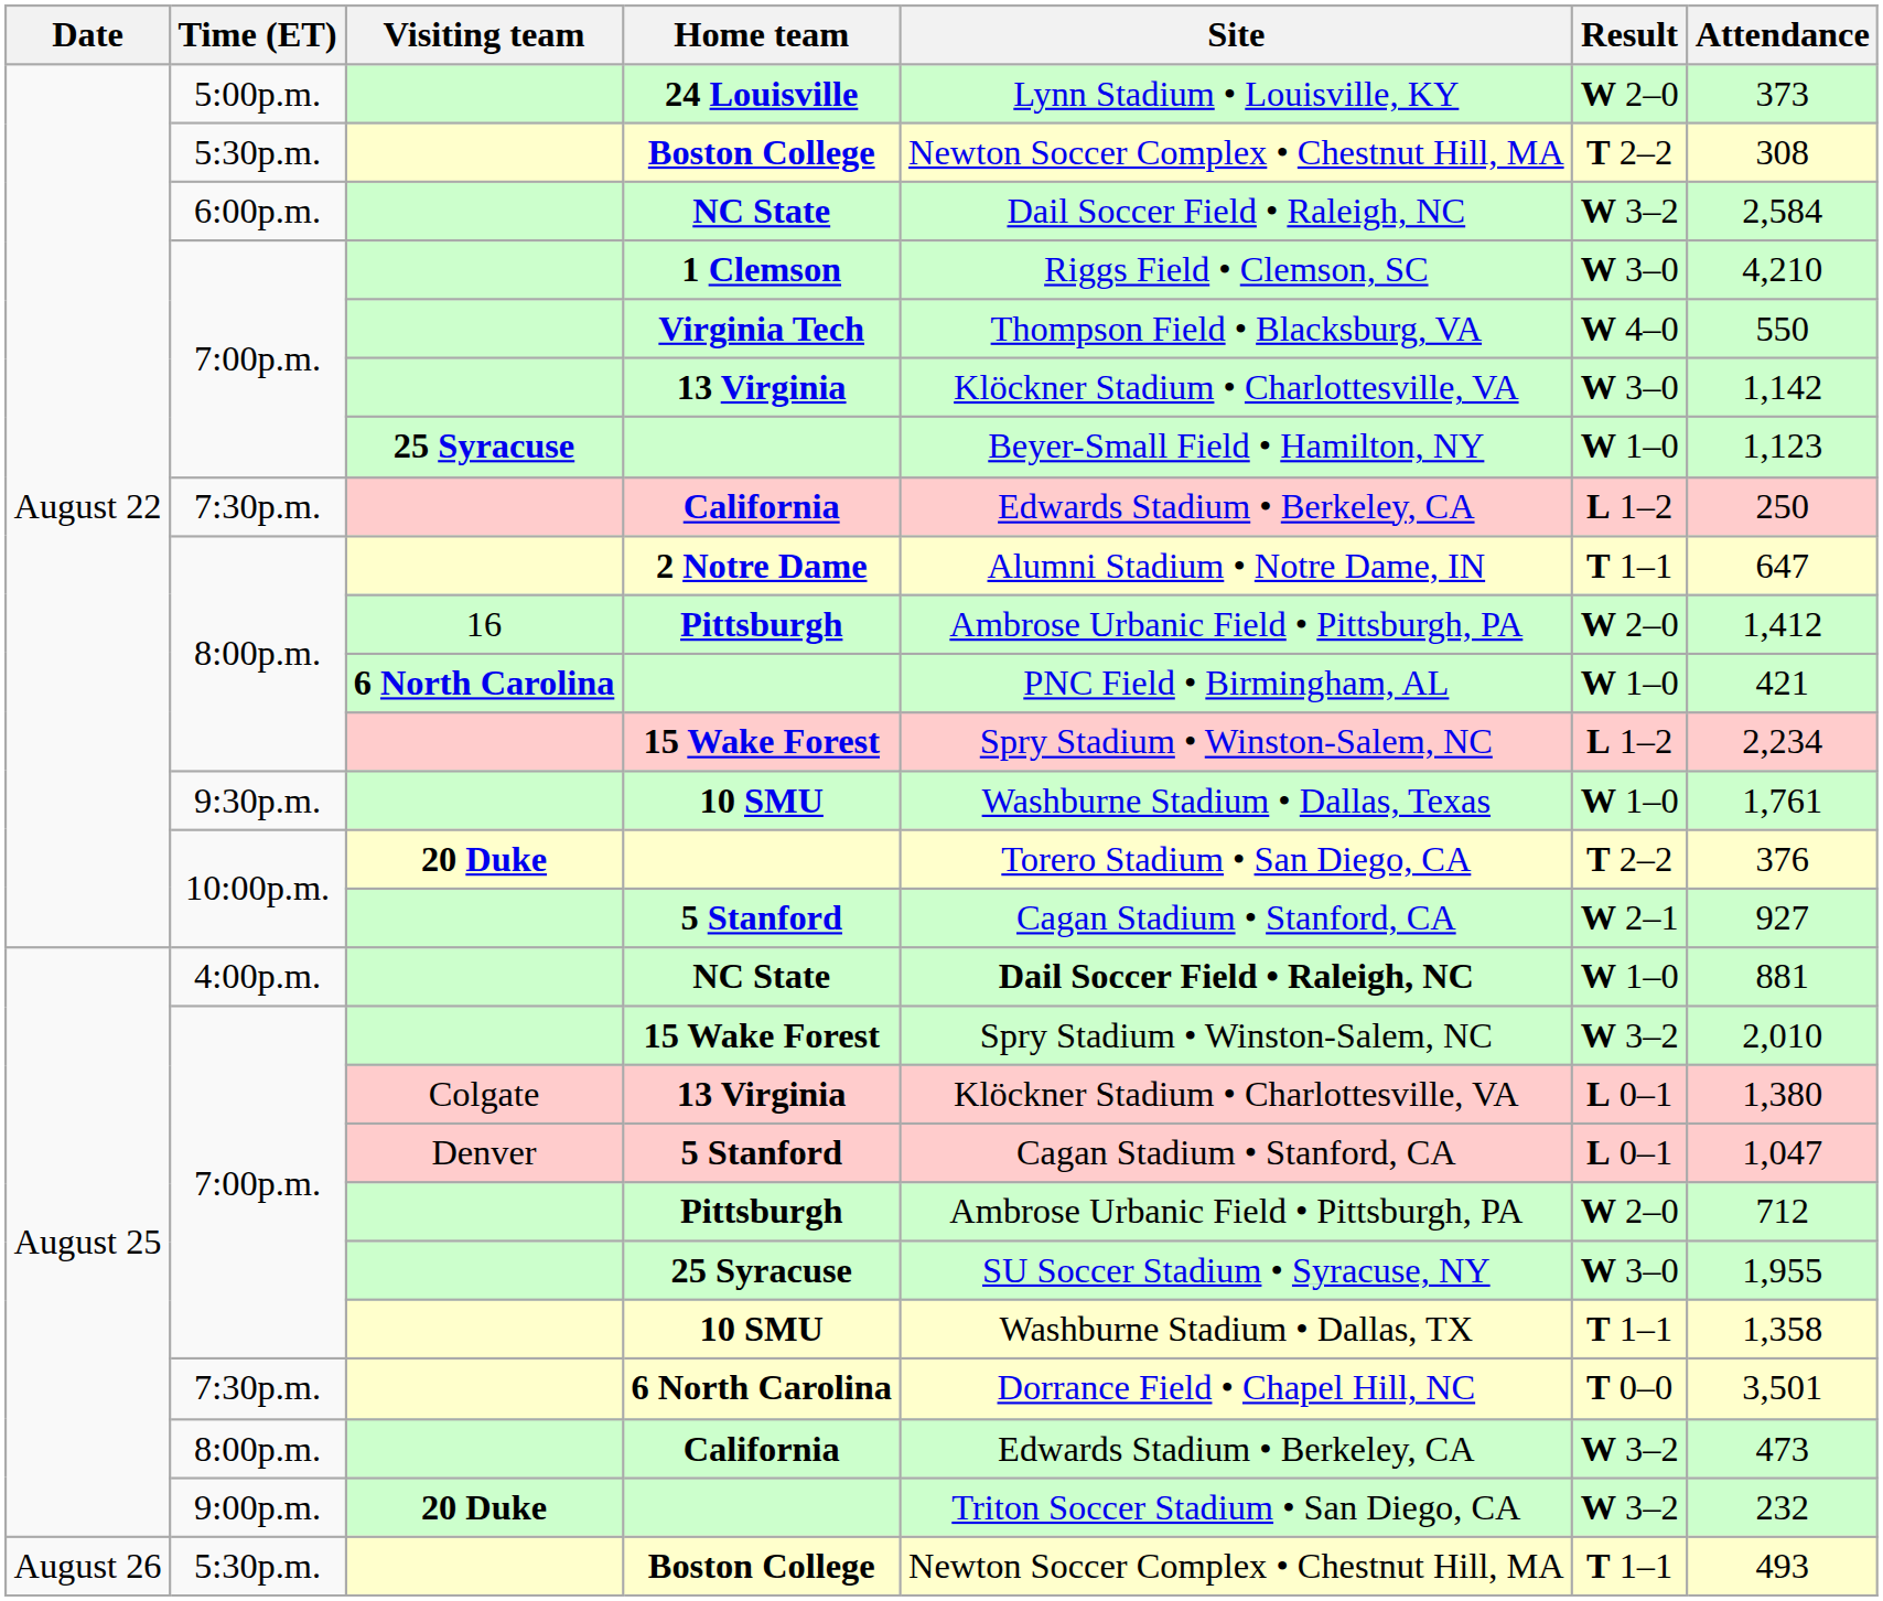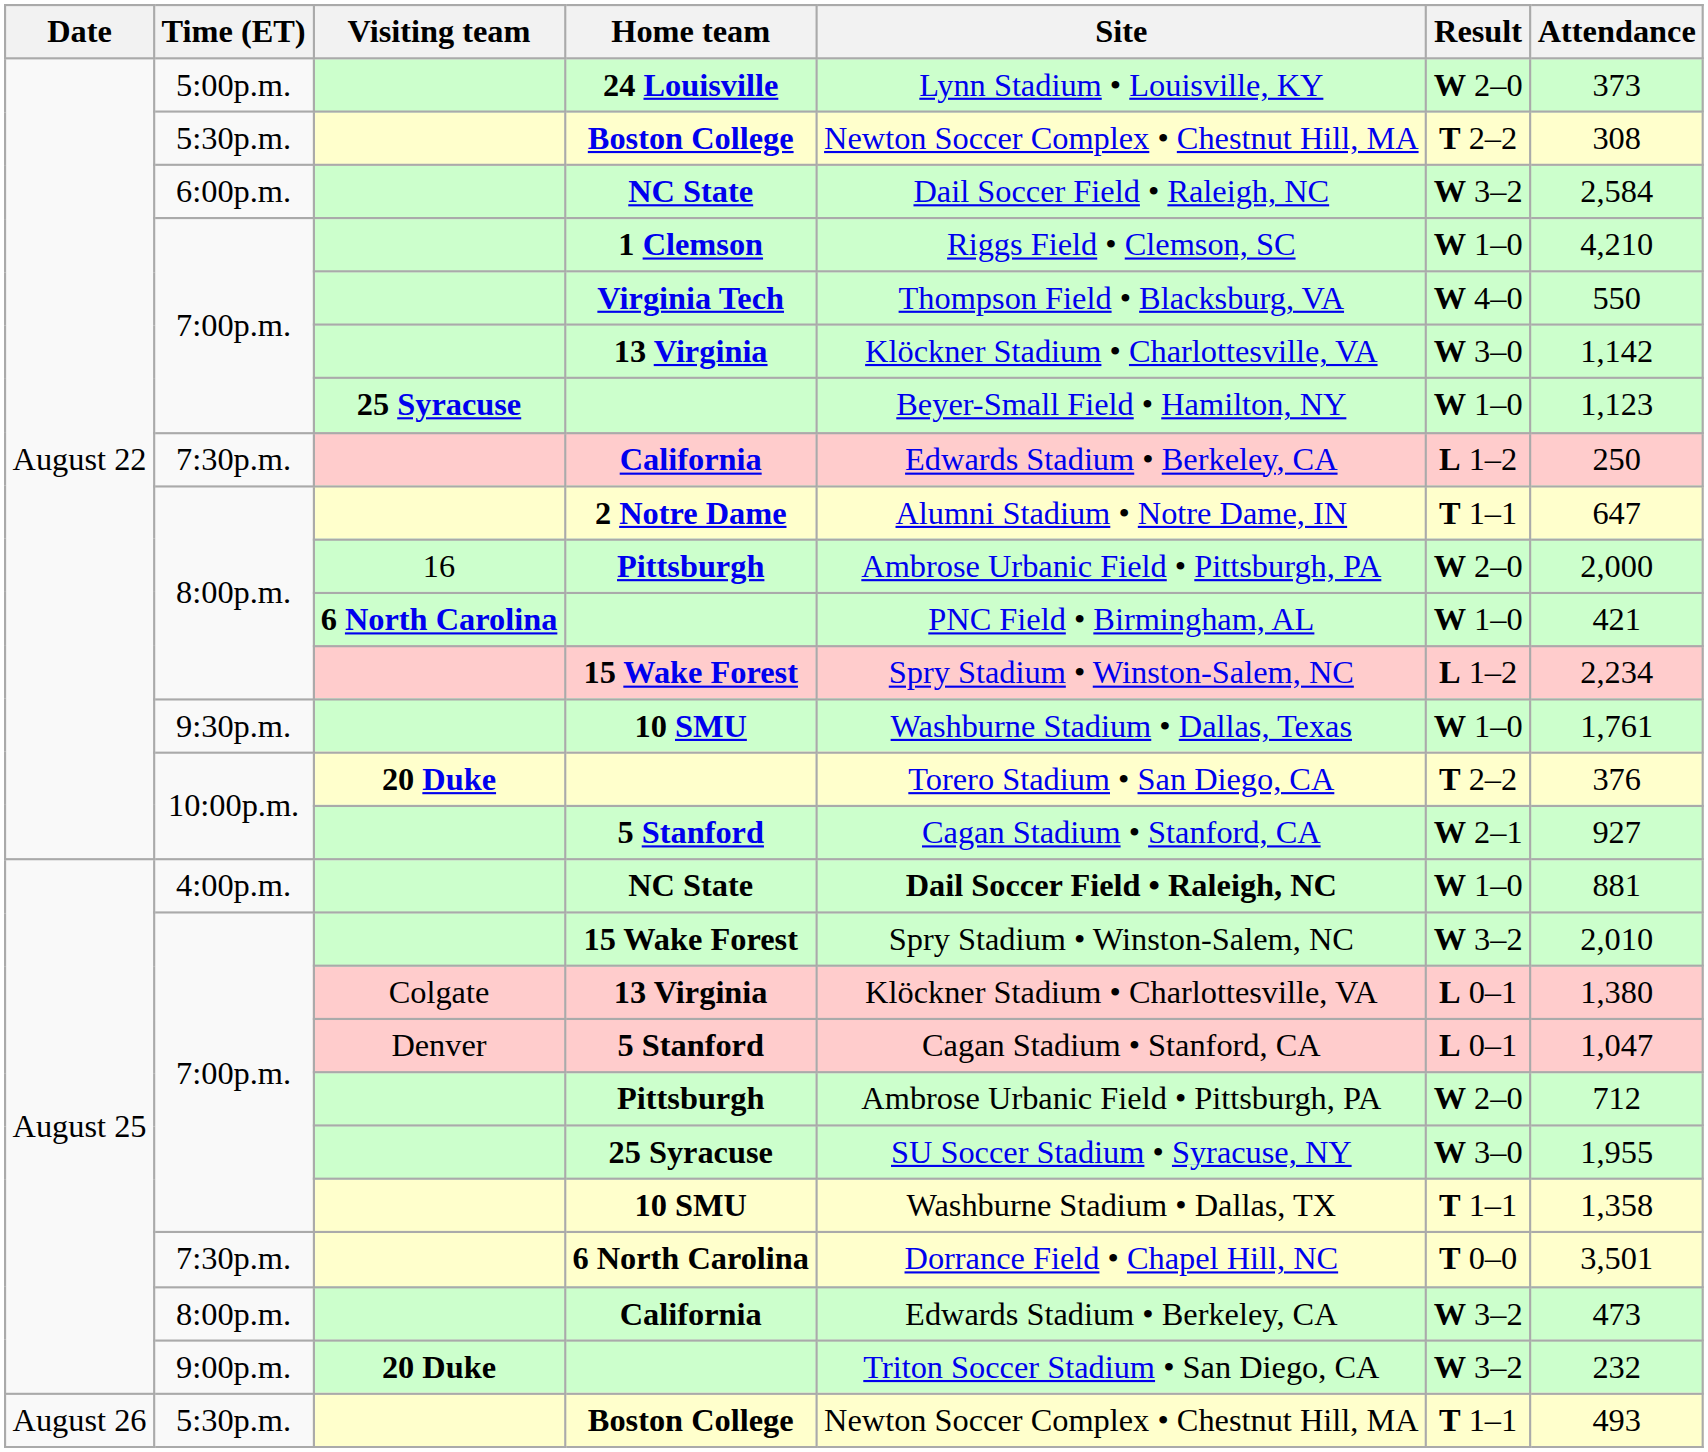 <table class="wikitable" style="font-size:95%; text-align: center;">
 <tr>
 <th>Date</th>
 <th>Time (ET)</th>
 <th>Visiting team</th>
 <th>Home team</th>
 <th>Site</th>
 <th>Result</th>
 <th>Attendance</th>
 </tr>
 <tr>
 <td rowspan=15>August 22</td>
 <td>5:00p.m.</td>
 <td style="background:#cfc;"></td>
 <td style="background:#cfc;"><strong> 24 <a href='#'>Louisville</a></strong></td>
 <td style="background:#cfc;"><a href='#'>Lynn Stadium</a> • <a href='#'>Louisville, KY</a></td>
 <td style="background:#cfc;"><strong>W</strong> 2–0</td>
 <td style="background:#cfc;">373</td>
 </tr>
 <tr>
 <td>5:30p.m.</td>
 <td style="background:#ffc;"></td>
 <td style="background:#ffc;"><strong><a href='#'>Boston College</a></strong></td>
 <td style="background:#ffc;"><a href='#'>Newton Soccer Complex</a> • <a href='#'>Chestnut Hill, MA</a></td>
 <td style="background:#ffc;"><strong>T</strong> 2–2</td>
 <td style="background:#ffc;">308</td>
 </tr>
 <tr>
 <td>6:00p.m.</td>
 <td style="background:#cfc;"></td>
 <td style="background:#cfc;"><strong><a href='#'>NC State</a></strong></td>
 <td style="background:#cfc;"><a href='#'>Dail Soccer Field</a> • <a href='#'>Raleigh, NC</a></td>
 <td style="background:#cfc;"><strong>W</strong> 3–2</td>
 <td style="background:#cfc;">2,584</td>
 </tr>
 <tr>
 <td rowspan=4>7:00p.m.</td>
 <td style="background:#cfc;"></td>
 <td style="background:#cfc;"><strong> 1 <a href='#'>Clemson</a></strong></td>
 <td style="background:#cfc;"><a href='#'>Riggs Field</a> • <a href='#'>Clemson, SC</a></td>
-<td style="background:#cfc;"><strong>W</strong> 3–0</td>
+<td style="background:#cfc;"><strong>W</strong> 1–0</td>
 <td style="background:#cfc;">4,210</td>
 </tr>
 <tr>
 <td style="background:#cfc;"></td>
 <td style="background:#cfc;"><strong><a href='#'>Virginia Tech</a></strong></td>
 <td style="background:#cfc;"><a href='#'>Thompson Field</a> • <a href='#'>Blacksburg, VA</a></td>
 <td style="background:#cfc;"><strong>W</strong> 4–0</td>
 <td style="background:#cfc;">550</td>
 </tr>
 <tr>
 <td style="background:#cfc;"></td>
 <td style="background:#cfc;"><strong> 13 <a href='#'>Virginia</a></strong></td>
 <td style="background:#cfc;"><a href='#'>Klöckner Stadium</a> • <a href='#'>Charlottesville, VA</a></td>
 <td style="background:#cfc;"><strong>W</strong> 3–0</td>
 <td style="background:#cfc;">1,142</td>
 </tr>
 <tr>
 <td style="background:#cfc;"><strong> 25 <a href='#'>Syracuse</a></strong></td>
 <td style="background:#cfc;"></td>
 <td style="background:#cfc;"><a href='#'>Beyer-Small Field</a> • <a href='#'>Hamilton, NY</a></td>
 <td style="background:#cfc;"><strong>W</strong> 1–0</td>
 <td style="background:#cfc;">1,123</td>
 </tr>
 <tr>
 <td>7:30p.m.</td>
 <td style="background:#fcc;"></td>
 <td style="background:#fcc;"><strong><a href='#'>California</a></strong></td>
 <td style="background:#fcc;"><a href='#'>Edwards Stadium</a> • <a href='#'>Berkeley, CA</a></td>
 <td style="background:#fcc;"><strong>L</strong> 1–2</td>
 <td style="background:#fcc;">250</td>
 </tr>
 <tr>
 <td rowspan=4>8:00p.m.</td>
 <td style="background:#ffc;"></td>
 <td style="background:#ffc;"><strong> 2 <a href='#'>Notre Dame</a></strong></td>
 <td style="background:#ffc;"><a href='#'>Alumni Stadium</a> • <a href='#'>Notre Dame, IN</a></td>
 <td style="background:#ffc;"><strong>T</strong> 1–1</td>
 <td style="background:#ffc;">647</td>
 </tr>
 <tr>
 <td style="background:#cfc;"> 16 </td>
 <td style="background:#cfc;"><strong><a href='#'>Pittsburgh</a></strong></td>
 <td style="background:#cfc;"><a href='#'>Ambrose Urbanic Field</a> • <a href='#'>Pittsburgh, PA</a></td>
 <td style="background:#cfc;"><strong>W</strong> 2–0</td>
-<td style="background:#cfc;">1,412</td>
+<td style="background:#cfc;">2,000</td>
 </tr>
 <tr>
 <td style="background:#cfc;"><strong> 6 <a href='#'>North Carolina</a></strong></td>
 <td style="background:#cfc;"></td>
 <td style="background:#cfc;"><a href='#'>PNC Field</a> • <a href='#'>Birmingham, AL</a></td>
 <td style="background:#cfc;"><strong>W</strong> 1–0</td>
 <td style="background:#cfc;">421</td>
 </tr>
 <tr>
 <td style="background:#fcc;"></td>
 <td style="background:#fcc;"><strong> 15 <a href='#'>Wake Forest</a></strong></td>
 <td style="background:#fcc;"><a href='#'>Spry Stadium</a> • <a href='#'>Winston-Salem, NC</a></td>
 <td style="background:#fcc;"><strong>L</strong> 1–2</td>
 <td style="background:#fcc;">2,234</td>
 </tr>
 <tr>
 <td>9:30p.m.</td>
 <td style="background:#cfc;"></td>
 <td style="background:#cfc;"><strong> 10 <a href='#'>SMU</a></strong></td>
 <td style="background:#cfc;"><a href='#'>Washburne Stadium</a> • <a href='#'>Dallas, Texas</a></td>
 <td style="background:#cfc;"><strong>W</strong> 1–0</td>
 <td style="background:#cfc;">1,761</td>
 </tr>
 <tr>
 <td rowspan=2>10:00p.m.</td>
 <td style="background:#ffc;"><strong> 20 <a href='#'>Duke</a></strong></td>
 <td style="background:#ffc;"></td>
 <td style="background:#ffc;"><a href='#'>Torero Stadium</a> • <a href='#'>San Diego, CA</a></td>
 <td style="background:#ffc;"><strong>T</strong> 2–2</td>
 <td style="background:#ffc;">376</td>
 </tr>
 <tr>
 <td style="background:#cfc;"></td>
 <td style="background:#cfc;"><strong> 5 <a href='#'>Stanford</a></strong></td>
 <td style="background:#cfc;"><a href='#'>Cagan Stadium</a> • <a href='#'>Stanford, CA</a></td>
 <td style="background:#cfc;"><strong>W</strong> 2–1</td>
 <td style="background:#cfc;">927</td>
 </tr>
 <tr>
 <td rowspan=10>August 25</td>
 <td>4:00p.m.</td>
 <td style="background:#cfc;"></td>
 <td style="background:#cfc;"><strong>NC State</strong></td>
 <td style="background:#cfc;"><strong>Dail Soccer Field • Raleigh, NC</strong></td>
 <td style="background:#cfc;"><strong>W</strong> 1–0</td>
 <td style="background:#cfc;">881</td>
 </tr>
 <tr>
 <td rowspan=6>7:00p.m.</td>
 <td style="background:#cfc;"></td>
 <td style="background:#cfc;"><strong> 15 Wake Forest</strong></td>
 <td style="background:#cfc;">Spry Stadium • Winston-Salem, NC</td>
 <td style="background:#cfc;"><strong>W</strong> 3–2</td>
 <td style="background:#cfc;">2,010</td>
 </tr>
 <tr>
 <td style="background:#fcc;">Colgate</td>
 <td style="background:#fcc;"><strong> 13 Virginia</strong></td>
 <td style="background:#fcc;">Klöckner Stadium • Charlottesville, VA</td>
 <td style="background:#fcc;"><strong>L</strong> 0–1</td>
 <td style="background:#fcc;">1,380</td>
 </tr>
 <tr>
 <td style="background:#fcc;">Denver</td>
 <td style="background:#fcc;"><strong> 5 Stanford</strong></td>
 <td style="background:#fcc;">Cagan Stadium • Stanford, CA</td>
 <td style="background:#fcc;"><strong>L</strong> 0–1</td>
 <td style="background:#fcc;">1,047</td>
 </tr>
 <tr>
 <td style="background:#cfc;"></td>
 <td style="background:#cfc;"><strong>Pittsburgh</strong></td>
 <td style="background:#cfc;">Ambrose Urbanic Field • Pittsburgh, PA</td>
 <td style="background:#cfc;"><strong>W</strong> 2–0</td>
 <td style="background:#cfc;">712</td>
 </tr>
 <tr>
 <td style="background:#cfc;"></td>
 <td style="background:#cfc;"><strong> 25 Syracuse</strong></td>
 <td style="background:#cfc;"><a href='#'>SU Soccer Stadium</a> • <a href='#'>Syracuse, NY</a></td>
 <td style="background:#cfc;"><strong>W</strong> 3–0</td>
 <td style="background:#cfc;">1,955</td>
 </tr>
 <tr>
 <td style="background:#ffc;"></td>
 <td style="background:#ffc;"><strong> 10 SMU</strong></td>
 <td style="background:#ffc;">Washburne Stadium • Dallas, TX</td>
 <td style="background:#ffc;"><strong>T</strong> 1–1</td>
 <td style="background:#ffc;">1,358</td>
 </tr>
 <tr>
 <td>7:30p.m.</td>
 <td style="background:#ffc;"></td>
 <td style="background:#ffc;"><strong> 6 North Carolina</strong></td>
 <td style="background:#ffc;"><a href='#'>Dorrance Field</a> • <a href='#'>Chapel Hill, NC</a></td>
 <td style="background:#ffc;"><strong>T</strong> 0–0</td>
 <td style="background:#ffc;">3,501</td>
 </tr>
 <tr>
 <td>8:00p.m.</td>
 <td style="background:#cfc;"></td>
 <td style="background:#cfc;"><strong>California</strong></td>
 <td style="background:#cfc;">Edwards Stadium • Berkeley, CA</td>
 <td style="background:#cfc;"><strong>W</strong> 3–2</td>
 <td style="background:#cfc;">473</td>
 </tr>
 <tr>
 <td>9:00p.m.</td>
 <td style="background:#cfc;"><strong> 20 Duke</strong></td>
 <td style="background:#cfc;"></td>
 <td style="background:#cfc;"><a href='#'>Triton Soccer Stadium</a> • San Diego, CA</td>
 <td style="background:#cfc;"><strong>W</strong> 3–2</td>
 <td style="background:#cfc;">232</td>
 </tr>
 <tr>
 <td>August 26</td>
 <td>5:30p.m.</td>
 <td style="background:#ffc;"></td>
 <td style="background:#ffc;"><strong>Boston College</strong></td>
 <td style="background:#ffc;">Newton Soccer Complex • Chestnut Hill, MA</td>
 <td style="background:#ffc;"><strong>T</strong> 1–1</td>
 <td style="background:#ffc;">493</td>
 </tr>
 </table>
